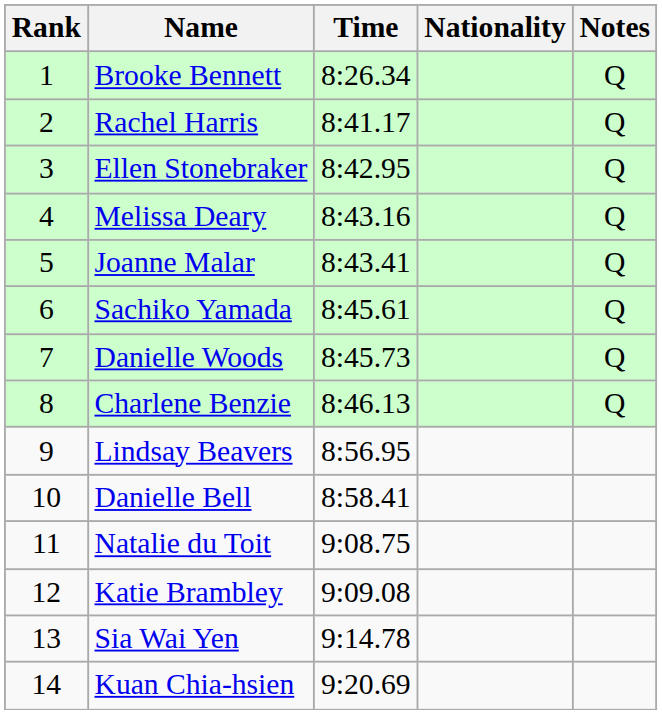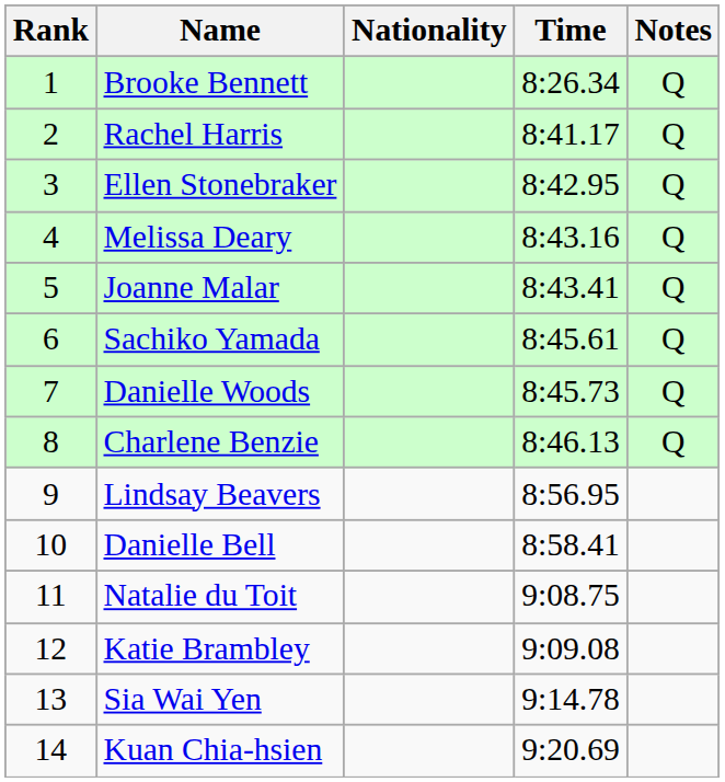 <table class="wikitable sortable" style="text-align:center">
 <tr>
 <th>Rank</th>
 <th>Name</th>
+<th>Nationality</th>
 <th>Time</th>
-<th>Nationality</th>
 <th>Notes</th>
 </tr>
 <tr bgcolor=ccffcc>
 <td>1</td>
 <td align=left><a href='#'>Brooke Bennett</a></td>
+<td align=left></td>
 <td>8:26.34</td>
-<td align=left></td>
 <td>Q</td>
 </tr>
 <tr bgcolor=ccffcc>
 <td>2</td>
 <td align=left><a href='#'>Rachel Harris</a></td>
+<td align=left></td>
 <td>8:41.17</td>
-<td align=left></td>
 <td>Q</td>
 </tr>
 <tr bgcolor=ccffcc>
 <td>3</td>
 <td align=left><a href='#'>Ellen Stonebraker</a></td>
+<td align=left></td>
 <td>8:42.95</td>
-<td align=left></td>
 <td>Q</td>
 </tr>
 <tr bgcolor=ccffcc>
 <td>4</td>
 <td align=left><a href='#'>Melissa Deary</a></td>
+<td align=left></td>
 <td>8:43.16</td>
-<td align=left></td>
 <td>Q</td>
 </tr>
 <tr bgcolor=ccffcc>
 <td>5</td>
 <td align=left><a href='#'>Joanne Malar</a></td>
+<td align=left></td>
 <td>8:43.41</td>
-<td align=left></td>
 <td>Q</td>
 </tr>
 <tr bgcolor=ccffcc>
 <td>6</td>
 <td align=left><a href='#'>Sachiko Yamada</a></td>
+<td align=left></td>
 <td>8:45.61</td>
-<td align=left></td>
 <td>Q</td>
 </tr>
 <tr bgcolor=ccffcc>
 <td>7</td>
 <td align=left><a href='#'>Danielle Woods</a></td>
+<td align=left></td>
 <td>8:45.73</td>
-<td align=left></td>
 <td>Q</td>
 </tr>
 <tr bgcolor=ccffcc>
 <td>8</td>
 <td align=left><a href='#'>Charlene Benzie</a></td>
+<td align=left></td>
 <td>8:46.13</td>
-<td align=left></td>
 <td>Q</td>
 </tr>
 <tr>
 <td>9</td>
 <td align=left><a href='#'>Lindsay Beavers</a></td>
+<td align=left></td>
 <td>8:56.95</td>
-<td align=left></td>
 <td></td>
 </tr>
 <tr>
 <td>10</td>
 <td align=left><a href='#'>Danielle Bell</a></td>
+<td align=left></td>
 <td>8:58.41</td>
-<td align=left></td>
 <td></td>
 </tr>
 <tr>
 <td>11</td>
 <td align=left><a href='#'>Natalie du Toit</a></td>
+<td align=left></td>
 <td>9:08.75</td>
-<td align=left></td>
 <td></td>
 </tr>
 <tr>
 <td>12</td>
 <td align=left><a href='#'>Katie Brambley</a></td>
+<td align=left></td>
 <td>9:09.08</td>
-<td align=left></td>
 <td></td>
 </tr>
 <tr>
 <td>13</td>
 <td align=left><a href='#'>Sia Wai Yen</a></td>
+<td align=left></td>
 <td>9:14.78</td>
-<td align=left></td>
 <td></td>
 </tr>
 <tr>
 <td>14</td>
 <td align=left><a href='#'>Kuan Chia-hsien</a></td>
+<td align=left></td>
 <td>9:20.69</td>
-<td align=left></td>
 <td></td>
 </tr>
 </table>
